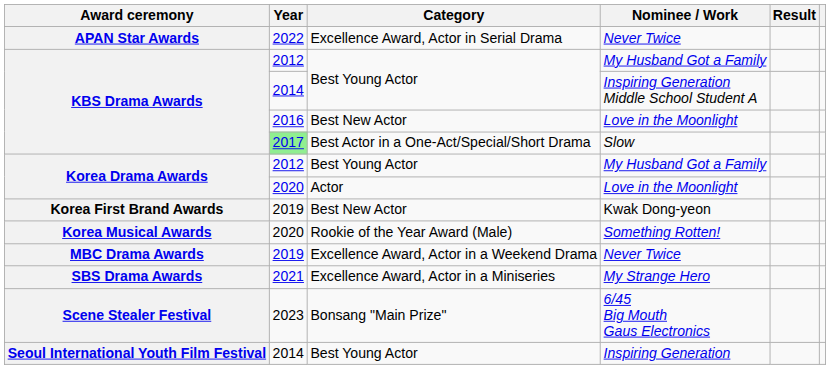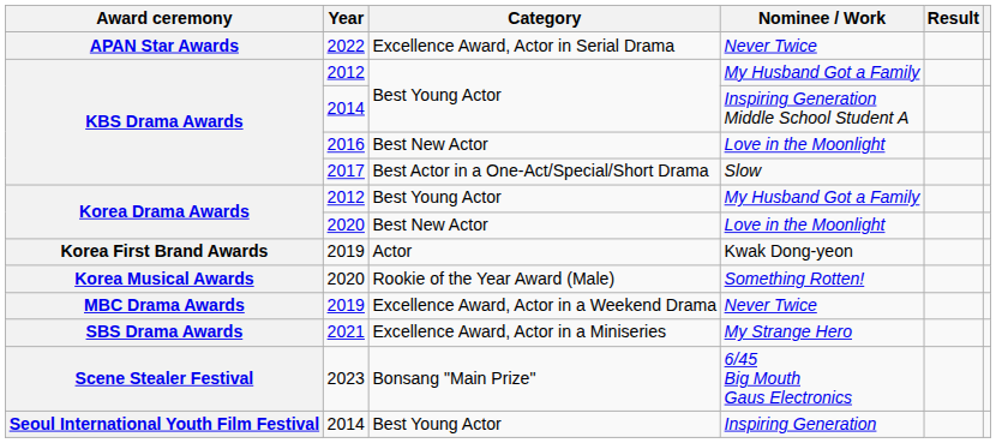 <table class="wikitable plainrowheaders sortable">
 <tr>
 <th scope="col">Award ceremony</th>
 <th scope="col">Year</th>
 <th scope="col">Category</th>
 <th scope="col">Nominee / Work</th>
 <th scope="col">Result</th>
 <th scope="col" class="unsortable"></th>
 </tr>
 <tr>
 <th scope="row"><a href='#'>APAN Star Awards</a></th>
 <td style="text-align:center"><a href='#'>2022</a></td>
 <td>Excellence Award, Actor in Serial Drama</td>
 <td><em><a href='#'>Never Twice</a></em></td>
 <td></td>
 <td style="text-align:center"></td>
 </tr>
 <tr>
 <th scope="row" rowspan="4"><a href='#'>KBS Drama Awards</a></th>
 <td style="text-align:center"><a href='#'>2012</a></td>
 <td rowspan="2">Best Young Actor</td>
 <td><em><a href='#'>My Husband Got a Family</a></em></td>
 <td></td>
 <td style="text-align:center"></td>
 </tr>
 <tr>
 <td style="text-align:center"><a href='#'>2014</a></td>
 <td><em><a href='#'>Inspiring Generation</a></em><br><em>Middle School Student A</em></td>
 <td></td>
 <td style="text-align:center"></td>
 </tr>
 <tr>
 <td style="text-align:center"><a href='#'>2016</a></td>
 <td>Best New Actor</td>
 <td><em><a href='#'>Love in the Moonlight</a></em></td>
 <td></td>
 <td style="text-align:center"></td>
 </tr>
 <tr>
-<td style="background: lightgreen; text-align:center"><a href='#'>2017</a></td>
+<td style="text-align:center"><a href='#'>2017</a></td>
 <td>Best Actor in a One-Act/Special/Short Drama</td>
 <td><em>Slow</em></td>
 <td></td>
 <td style="text-align:center"></td>
 </tr>
 <tr>
 <th scope="row" rowspan="2"><a href='#'>Korea Drama Awards</a></th>
 <td style="text-align:center"><a href='#'>2012</a></td>
 <td>Best Young Actor</td>
 <td><em><a href='#'>My Husband Got a Family</a></em></td>
 <td></td>
 <td style="text-align:center"></td>
 </tr>
 <tr>
 <td style="text-align:center"><a href='#'>2020</a></td>
-<td>Actor </td>
+<td>Best New Actor</td>
 <td><em><a href='#'>Love in the Moonlight</a></em></td>
 <td></td>
 <td style="text-align:center"></td>
 </tr>
 <tr>
 <th scope="row">Korea First Brand Awards</th>
 <td style="text-align:center">2019</td>
-<td>Best New Actor</td>
+<td>Actor </td>
 <td>Kwak Dong-yeon</td>
 <td></td>
 <td style="text-align:center"></td>
 </tr>
 <tr>
 <th scope="row"><a href='#'>Korea Musical Awards</a></th>
 <td style="text-align:center">2020</td>
 <td>Rookie of the Year Award (Male)</td>
 <td><em><a href='#'>Something Rotten!</a></em></td>
 <td></td>
 <td style="text-align:center"></td>
 </tr>
 <tr>
 <th scope="row"><a href='#'>MBC Drama Awards</a></th>
 <td style="text-align:center"><a href='#'>2019</a></td>
 <td>Excellence Award, Actor in a Weekend Drama</td>
 <td><em><a href='#'>Never Twice</a></em></td>
 <td></td>
 <td style="text-align:center"></td>
 </tr>
 <tr>
 <th scope="row"><a href='#'>SBS Drama Awards</a></th>
 <td style="text-align:center"><a href='#'>2021</a></td>
 <td>Excellence Award, Actor in a Miniseries</td>
 <td><em><a href='#'>My Strange Hero</a></em></td>
 <td></td>
 <td style="text-align:center"></td>
 </tr>
 <tr>
 <th scope="row"><a href='#'>Scene Stealer Festival</a></th>
 <td style="text-align:center">2023</td>
 <td>Bonsang "Main Prize"</td>
 <td><em><a href='#'>6/45</a></em><br><em><a href='#'>Big Mouth</a></em><br><em><a href='#'>Gaus Electronics</a></em></td>
 <td></td>
 <td style="text-align:center"></td>
 </tr>
 <tr>
 <th scope="row"><a href='#'>Seoul International Youth Film Festival</a></th>
 <td style="text-align:center">2014</td>
 <td>Best Young Actor</td>
 <td><em><a href='#'>Inspiring Generation</a></em></td>
 <td></td>
 <td style="text-align:center"></td>
 </tr>
 </table>
